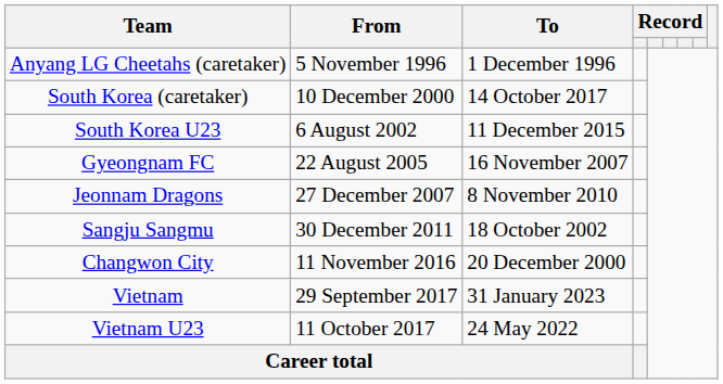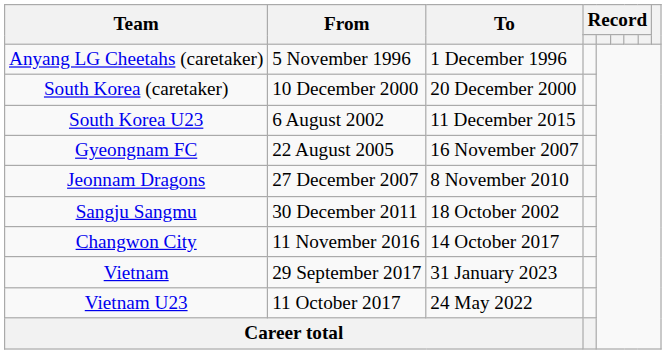 <table class="wikitable" style="text-align: center;">
 <tr>
 <th rowspan="2">Team</th>
 <th rowspan="2">From</th>
 <th rowspan="2">To</th>
 <th colspan="5">Record</th>
 <th rowspan="2"></th>
 </tr>
 <tr>
 <th></th>
 <th></th>
 <th></th>
 <th></th>
 <th></th>
 </tr>
 <tr>
 <td><a href='#'>Anyang LG Cheetahs</a> (caretaker)</td>
 <td align="left">5 November 1996</td>
 <td align="left">1 December 1996<br></td>
 <td></td>
 </tr>
 <tr>
 <td><a href='#'>South Korea</a> (caretaker)</td>
 <td align="left">10 December 2000</td>
-<td align=left>14 October 2017<br></td>
+<td align="left">20 December 2000<br></td>
 <td></td>
 </tr>
 <tr>
 <td><a href='#'>South Korea U23</a></td>
 <td align=left>6 August 2002</td>
 <td align=left>11 December 2015<br></td>
 <td></td>
 </tr>
 <tr>
 <td><a href='#'>Gyeongnam FC</a></td>
 <td align="left">22 August 2005</td>
 <td align="left">16 November 2007<br></td>
 <td></td>
 </tr>
 <tr>
 <td><a href='#'>Jeonnam Dragons</a></td>
 <td align="left">27 December 2007</td>
 <td align="left">8 November 2010<br></td>
 <td></td>
 </tr>
 <tr>
 <td><a href='#'>Sangju Sangmu</a></td>
 <td align=left>30 December 2011</td>
 <td align=left>18 October 2002<br></td>
 <td></td>
 </tr>
 <tr>
 <td><a href='#'>Changwon City</a></td>
 <td align=left>11 November 2016</td>
-<td align="left">20 December 2000<br></td>
+<td align=left>14 October 2017<br></td>
 <td></td>
 </tr>
 <tr>
 <td><a href='#'>Vietnam</a></td>
 <td align=left>29 September 2017</td>
 <td align=left>31 January 2023<br></td>
 <td></td>
 </tr>
 <tr>
 <td><a href='#'>Vietnam U23</a></td>
 <td align=left>11 October 2017</td>
 <td align=left>24 May 2022<br></td>
 <td></td>
 </tr>
 <tr>
 <th colspan="3">Career total<br></th>
 <th></th>
 </tr>
 </table>
